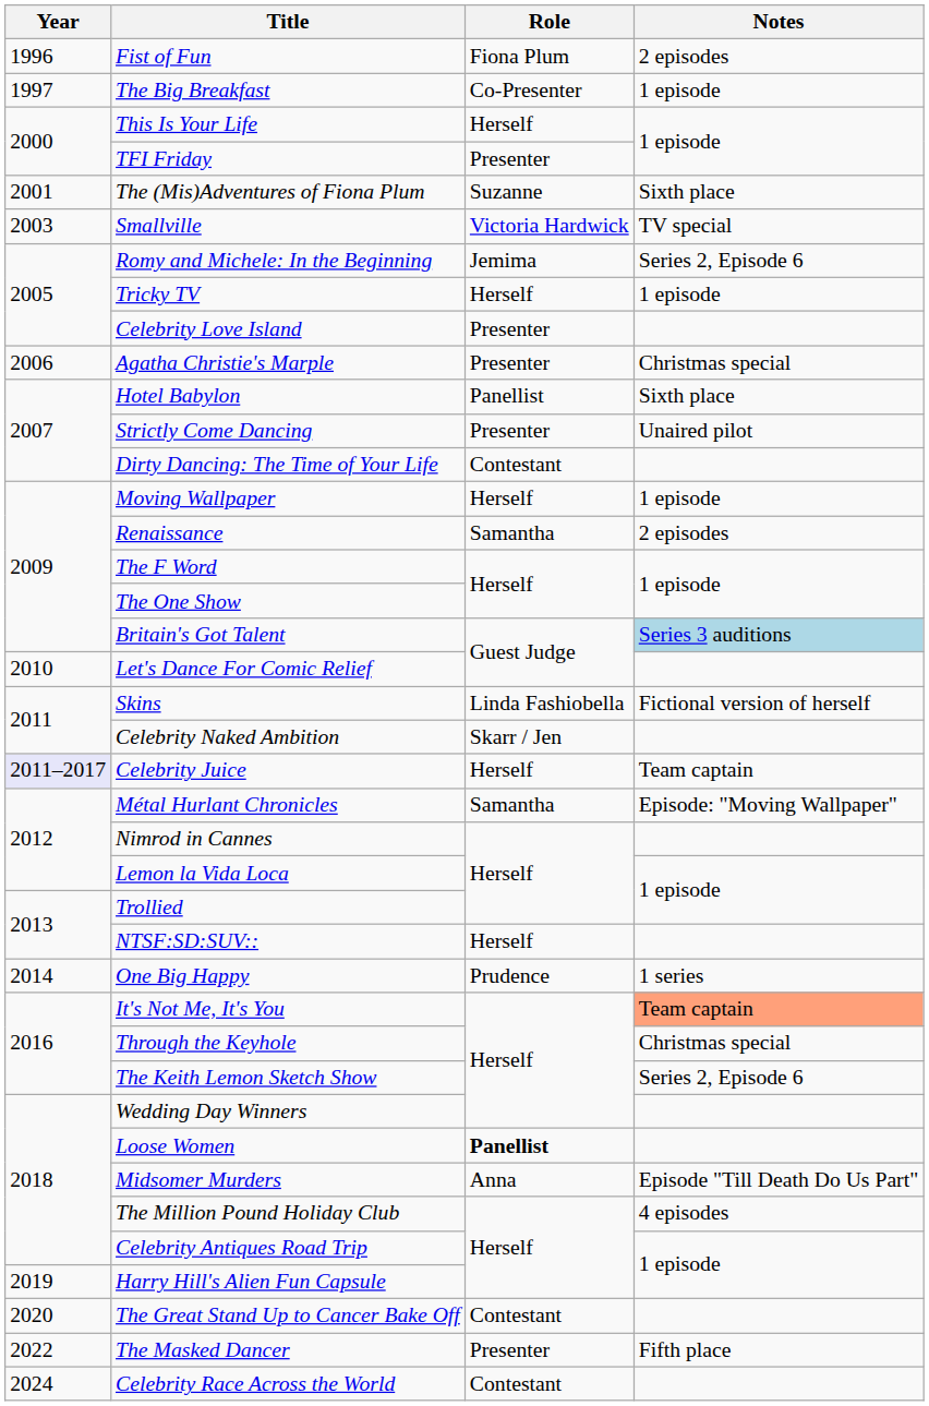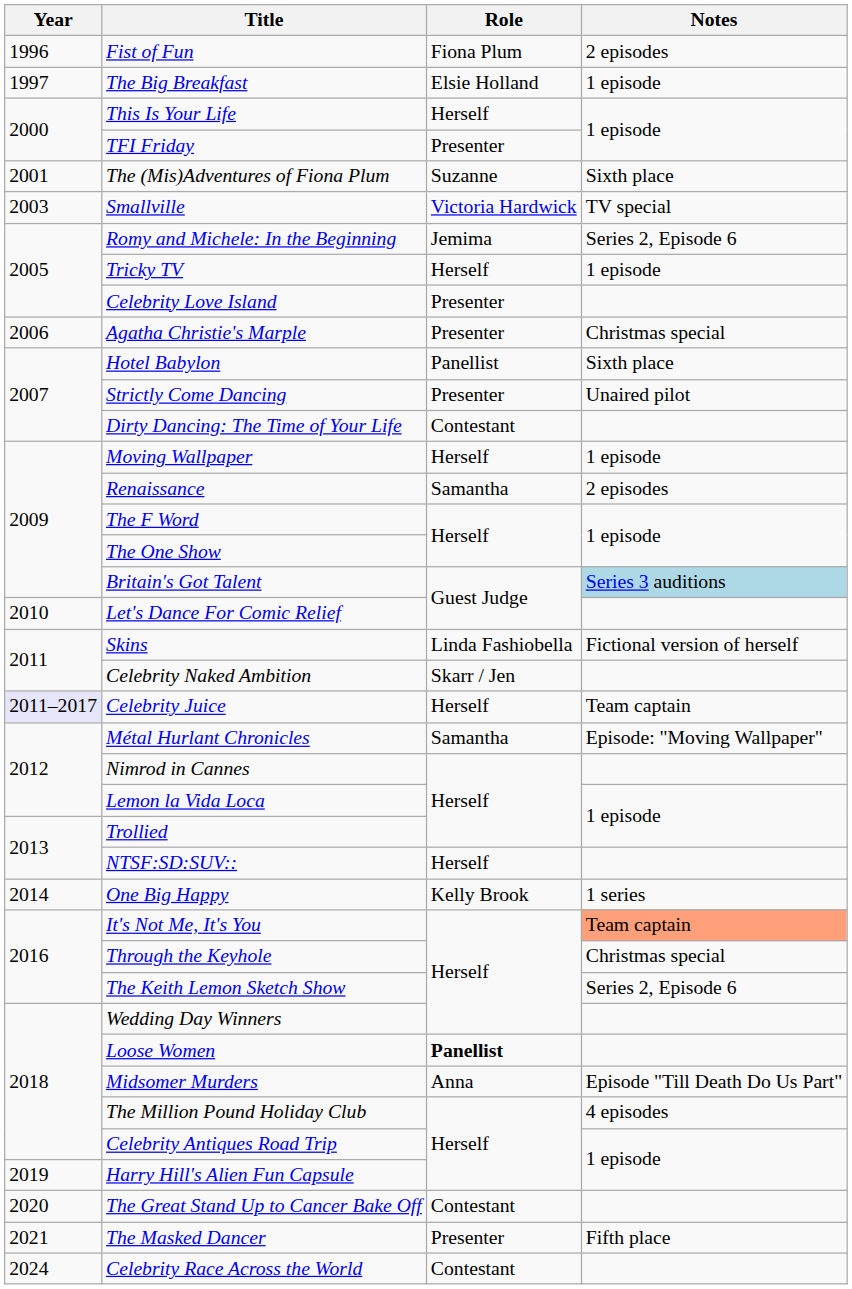 <table class="wikitable">
 <tr>
 <th>Year</th>
 <th>Title</th>
 <th>Role</th>
 <th>Notes</th>
 </tr>
 <tr>
 <td>1996</td>
 <td><em><a href='#'>Fist of Fun</a></em></td>
 <td>Fiona Plum</td>
 <td>2 episodes</td>
 </tr>
 <tr>
 <td>1997</td>
 <td><em><a href='#'>The Big Breakfast</a></em></td>
-<td>Co-Presenter</td>
+<td>Elsie Holland</td>
 <td>1 episode</td>
 </tr>
 <tr>
 <td rowspan="2">2000</td>
 <td><a href='#'><em>This Is Your Life</em></a></td>
 <td>Herself</td>
 <td rowspan="2">1 episode</td>
 </tr>
 <tr>
 <td><em><a href='#'>TFI Friday</a></em></td>
 <td>Presenter</td>
 </tr>
 <tr>
 <td>2001</td>
 <td><em>The (Mis)Adventures of Fiona Plum</em></td>
 <td>Suzanne</td>
 <td>Sixth place</td>
 </tr>
 <tr>
 <td>2003</td>
 <td><em><a href='#'>Smallville</a></em></td>
 <td><a href='#'>Victoria Hardwick</a></td>
 <td>TV special</td>
 </tr>
 <tr>
 <td rowspan="3">2005</td>
 <td><em><a href='#'>Romy and Michele: In the Beginning</a></em></td>
 <td>Jemima</td>
 <td>Series 2, Episode 6</td>
 </tr>
 <tr>
 <td><em><a href='#'>Tricky TV</a></em></td>
 <td>Herself</td>
 <td>1 episode</td>
 </tr>
 <tr>
 <td><em><a href='#'>Celebrity Love Island</a></em></td>
 <td>Presenter</td>
 <td></td>
 </tr>
 <tr>
 <td>2006</td>
 <td><em><a href='#'>Agatha Christie's Marple</a></em></td>
 <td>Presenter</td>
 <td>Christmas special</td>
 </tr>
 <tr>
 <td rowspan="3">2007</td>
 <td><em><a href='#'>Hotel Babylon</a></em></td>
 <td>Panellist</td>
 <td>Sixth place</td>
 </tr>
 <tr>
 <td><em><a href='#'>Strictly Come Dancing</a></em></td>
 <td>Presenter</td>
 <td>Unaired pilot</td>
 </tr>
 <tr>
 <td><em><a href='#'>Dirty Dancing: The Time of Your Life</a></em></td>
 <td>Contestant</td>
 <td></td>
 </tr>
 <tr>
 <td rowspan="5">2009</td>
 <td><em><a href='#'>Moving Wallpaper</a></em></td>
 <td>Herself</td>
 <td>1 episode</td>
 </tr>
 <tr>
 <td><a href='#'><em>Renaissance</em></a></td>
 <td>Samantha</td>
 <td>2 episodes</td>
 </tr>
 <tr>
 <td><a href='#'><em>The F Word</em></a></td>
 <td rowspan="2">Herself</td>
 <td rowspan="2">1 episode</td>
 </tr>
 <tr>
 <td><em><a href='#'>The One Show</a></em></td>
 </tr>
 <tr>
 <td><em><a href='#'>Britain's Got Talent</a></em></td>
 <td rowspan="2">Guest Judge</td>
 <td style="background: lightblue;"><a href='#'>Series 3</a> auditions</td>
 </tr>
 <tr>
 <td>2010</td>
 <td><em><a href='#'>Let's Dance For Comic Relief</a></em></td>
 <td></td>
 </tr>
 <tr>
 <td rowspan="2">2011</td>
 <td><em><a href='#'>Skins</a></em></td>
 <td>Linda Fashiobella</td>
 <td>Fictional version of herself</td>
 </tr>
 <tr>
 <td><em>Celebrity Naked Ambition</em></td>
 <td>Skarr / Jen</td>
 <td></td>
 </tr>
 <tr>
 <td style="background: lavender;">2011–2017</td>
 <td><em><a href='#'>Celebrity Juice</a></em></td>
 <td>Herself</td>
 <td>Team captain</td>
 </tr>
 <tr>
 <td rowspan="3">2012</td>
 <td><em><a href='#'>Métal Hurlant Chronicles</a></em></td>
 <td>Samantha</td>
 <td>Episode: "Moving Wallpaper"</td>
 </tr>
 <tr>
 <td><em>Nimrod in Cannes</em></td>
 <td rowspan="3">Herself</td>
 <td></td>
 </tr>
 <tr>
 <td><em><a href='#'>Lemon la Vida Loca</a></em></td>
 <td rowspan="2">1 episode</td>
 </tr>
 <tr>
 <td rowspan="2">2013</td>
 <td><em><a href='#'>Trollied</a></em></td>
 </tr>
 <tr>
 <td><em><a href='#'>NTSF:SD:SUV::</a></em></td>
 <td>Herself</td>
 <td></td>
 </tr>
 <tr>
 <td>2014</td>
 <td><em><a href='#'>One Big Happy</a></em></td>
-<td>Prudence</td>
+<td>Kelly Brook</td>
 <td>1 series</td>
 </tr>
 <tr>
 <td rowspan="3">2016</td>
 <td><em><a href='#'>It's Not Me, It's You</a></em></td>
 <td rowspan="4">Herself</td>
 <td style="background: lightsalmon;">Team captain</td>
 </tr>
 <tr>
 <td><em><a href='#'>Through the Keyhole</a></em></td>
 <td>Christmas special</td>
 </tr>
 <tr>
 <td><em><a href='#'>The Keith Lemon Sketch Show</a></em></td>
 <td>Series 2, Episode 6</td>
 </tr>
 <tr>
 <td rowspan="5">2018</td>
 <td><em>Wedding Day Winners</em></td>
 <td></td>
 </tr>
 <tr>
 <td><em><a href='#'>Loose Women</a></em></td>
 <td><strong>Panellist</strong></td>
 <td></td>
 </tr>
 <tr>
 <td><em><a href='#'>Midsomer Murders</a></em></td>
 <td>Anna</td>
 <td>Episode "Till Death Do Us Part"</td>
 </tr>
 <tr>
 <td><em>The Million Pound Holiday Club</em></td>
 <td rowspan="3">Herself</td>
 <td>4 episodes</td>
 </tr>
 <tr>
 <td><em><a href='#'>Celebrity Antiques Road Trip</a></em></td>
 <td rowspan="2">1 episode</td>
 </tr>
 <tr>
 <td>2019</td>
 <td><em><a href='#'>Harry Hill's Alien Fun Capsule</a></em></td>
 </tr>
 <tr>
 <td>2020</td>
 <td><em><a href='#'>The Great Stand Up to Cancer Bake Off</a></em></td>
 <td>Contestant</td>
 <td></td>
 </tr>
 <tr>
-<td>2022</td>
+<td>2021</td>
 <td><em><a href='#'>The Masked Dancer</a></em></td>
 <td>Presenter</td>
 <td>Fifth place</td>
 </tr>
 <tr>
 <td>2024</td>
 <td><em><a href='#'>Celebrity Race Across the World</a></em></td>
 <td>Contestant</td>
 <td></td>
 </tr>
 </table>
